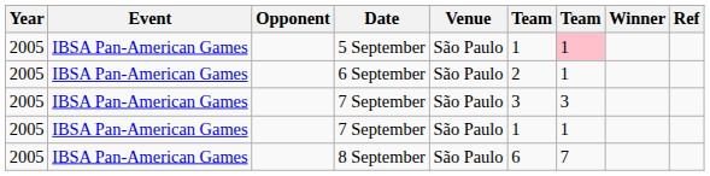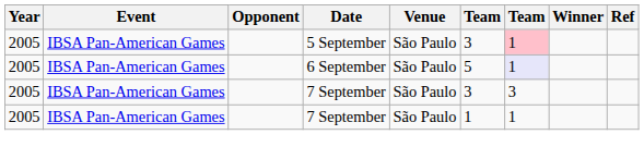 <table class="wikitable">
 <tr>
 <th>Year</th>
 <th>Event</th>
 <th>Opponent</th>
 <th>Date</th>
 <th>Venue</th>
 <th>Team</th>
 <th>Team</th>
 <th>Winner</th>
 <th>Ref</th>
 </tr>
 <tr --->
 <td>2005</td>
 <td><a href='#'>IBSA Pan-American Games</a></td>
 <td></td>
 <td>5 September</td>
 <td>São Paulo</td>
-<td>1</td>
+<td>3</td>
 <td style="background: pink;">1</td>
 <td></td>
 <td></td>
 </tr>
 <tr --->
 <td>2005</td>
 <td><a href='#'>IBSA Pan-American Games</a></td>
 <td></td>
 <td>6 September</td>
 <td>São Paulo</td>
-<td>2</td>
-<td>1</td>
+<td>5</td>
+<td style="background: lavender;">1</td>
 <td></td>
 <td></td>
 </tr>
 <tr --->
 <td>2005</td>
 <td><a href='#'>IBSA Pan-American Games</a></td>
 <td></td>
 <td>7 September</td>
 <td>São Paulo</td>
 <td>3</td>
 <td>3</td>
 <td></td>
 <td></td>
 </tr>
 <tr --->
 <td>2005</td>
 <td><a href='#'>IBSA Pan-American Games</a></td>
 <td></td>
 <td>7 September</td>
 <td>São Paulo</td>
 <td>1</td>
 <td>1</td>
 <td></td>
 <td></td>
 </tr>
-<tr --->
-<td>2005</td>
-<td><a href='#'>IBSA Pan-American Games</a></td>
-<td></td>
-<td>8 September</td>
-<td>São Paulo</td>
-<td>6</td>
-<td>7</td>
-<td></td>
-<td></td>
-</tr>
 </table>
